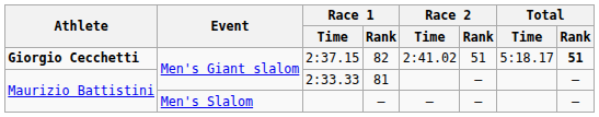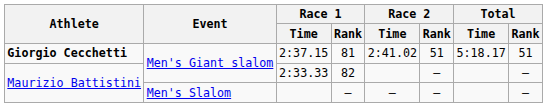 <table class="wikitable" style="font-size:90%">
 <tr>
 <th rowspan="2">Athlete</th>
 <th rowspan="2">Event</th>
 <th colspan="2">Race 1</th>
 <th colspan="2">Race 2</th>
 <th colspan="2">Total</th>
 </tr>
 <tr>
 <th>Time</th>
 <th>Rank</th>
 <th>Time</th>
 <th>Rank</th>
 <th>Time</th>
 <th>Rank</th>
 </tr>
 <tr>
 <td><strong>Giorgio Cecchetti</strong></td>
 <td rowspan="2"><a href='#'>Men's Giant slalom</a></td>
 <td align="center">2:37.15</td>
-<td align="center">82</td>
+<td align="center">81</td>
 <td align="center">2:41.02</td>
 <td align="center">51</td>
 <td align="center">5:18.17</td>
-<td align="center"><strong>51</strong></td>
+<td align="center">51</td>
 </tr>
 <tr>
 <td rowspan="2"><a href='#'>Maurizio Battistini</a></td>
 <td align="center">2:33.33</td>
-<td align="center">81</td>
+<td align="center">82</td>
 <td align="center"></td>
 <td align="center">–</td>
 <td align="center"></td>
 <td align="center">–</td>
 </tr>
 <tr>
 <td><a href='#'>Men's Slalom</a></td>
 <td align="center"></td>
 <td align="center">–</td>
 <td align="center">–</td>
 <td align="center">–</td>
 <td align="center"></td>
 <td align="center">–</td>
 </tr>
 </table>
